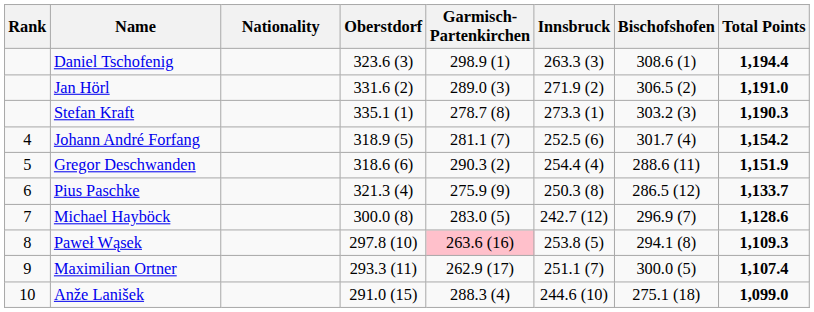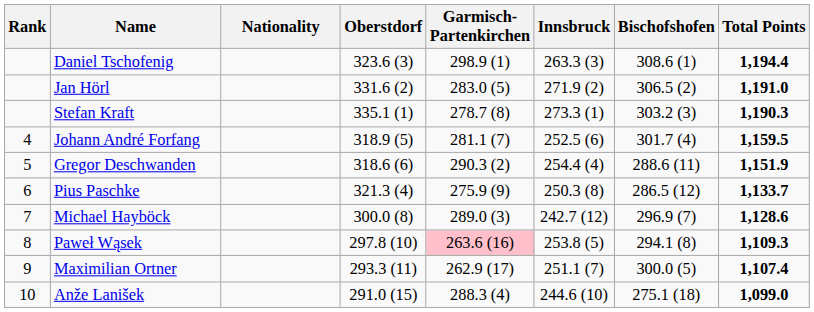 <table class="wikitable sortable" style="text-align: center;">
 <tr>
 <th align=Center>Rank</th>
 <th width=160>Name</th>
 <th width=110>Nationality</th>
 <th>Oberstdorf</th>
 <th>Garmisch-<br>Partenkirchen</th>
 <th>Innsbruck</th>
 <th>Bischofshofen</th>
 <th>Total Points</th>
 </tr>
 <tr>
 <td></td>
 <td align="left"><a href='#'>Daniel Tschofenig</a></td>
 <td align=left></td>
 <td>323.6 (3)</td>
 <td>298.9 (1)</td>
 <td>263.3 (3)</td>
 <td>308.6 (1)</td>
 <td><strong>1,194.4</strong></td>
 </tr>
 <tr>
 <td></td>
 <td align="left"><a href='#'>Jan Hörl</a></td>
 <td align=left></td>
 <td>331.6 (2)</td>
-<td>289.0 (3)</td>
+<td>283.0 (5)</td>
 <td>271.9 (2)</td>
 <td>306.5 (2)</td>
 <td><strong>1,191.0</strong></td>
 </tr>
 <tr>
 <td></td>
 <td align="left"><a href='#'>Stefan Kraft</a></td>
 <td align=left></td>
 <td>335.1 (1)</td>
 <td>278.7 (8)</td>
 <td>273.3 (1)</td>
 <td>303.2 (3)</td>
 <td><strong>1,190.3</strong></td>
 </tr>
 <tr>
 <td>4</td>
 <td align=left><a href='#'>Johann André Forfang</a></td>
 <td align=left></td>
 <td>318.9 (5)</td>
 <td>281.1 (7)</td>
 <td>252.5 (6)</td>
 <td>301.7 (4)</td>
-<td><strong>1,154.2</strong></td>
+<td><strong>1,159.5</strong></td>
 </tr>
 <tr>
 <td>5</td>
 <td align=left><a href='#'>Gregor Deschwanden</a></td>
 <td align=left></td>
 <td>318.6 (6)</td>
 <td>290.3 (2)</td>
 <td>254.4 (4)</td>
 <td>288.6 (11)</td>
 <td><strong>1,151.9</strong></td>
 </tr>
 <tr>
 <td>6</td>
 <td align=left><a href='#'>Pius Paschke</a></td>
 <td align=left></td>
 <td>321.3 (4)</td>
 <td>275.9 (9)</td>
 <td>250.3 (8)</td>
 <td>286.5 (12)</td>
 <td><strong>1,133.7</strong></td>
 </tr>
 <tr>
 <td>7</td>
 <td align=left><a href='#'>Michael Hayböck</a></td>
 <td align=left></td>
 <td>300.0 (8)</td>
-<td>283.0 (5)</td>
+<td>289.0 (3)</td>
 <td>242.7 (12)</td>
 <td>296.9 (7)</td>
 <td><strong>1,128.6</strong></td>
 </tr>
 <tr>
 <td>8</td>
 <td align="left"><a href='#'>Paweł Wąsek</a></td>
 <td align=left></td>
 <td>297.8 (10)</td>
 <td style="background: pink;">263.6 (16)</td>
 <td>253.8 (5)</td>
 <td>294.1 (8)</td>
 <td><strong>1,109.3</strong></td>
 </tr>
 <tr>
 <td>9</td>
 <td align="left"><a href='#'>Maximilian Ortner</a></td>
 <td align=left></td>
 <td>293.3 (11)</td>
 <td>262.9 (17)</td>
 <td>251.1 (7)</td>
 <td>300.0 (5)</td>
 <td><strong>1,107.4</strong></td>
 </tr>
 <tr>
 <td>10</td>
 <td align="left"><a href='#'>Anže Lanišek</a></td>
 <td align=left></td>
 <td>291.0 (15)</td>
 <td>288.3 (4)</td>
 <td>244.6 (10)</td>
 <td>275.1 (18)</td>
 <td><strong>1,099.0</strong></td>
 </tr>
 </table>
